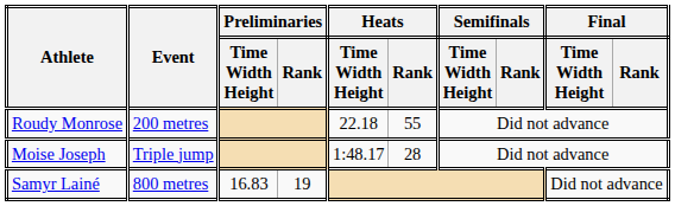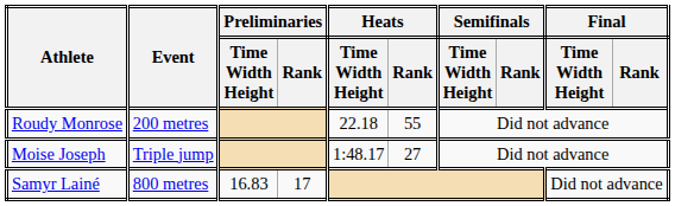 <table class=wikitable style="font-size:90%; border: double;">
 <tr>
 <th rowspan="2" style="border-right:double">Athlete</th>
 <th rowspan="2" style="border-right:double">Event</th>
 <th colspan="2" style="border-right:double; border-bottom:double;">Preliminaries</th>
 <th colspan="2" style="border-right:double; border-bottom:double;">Heats</th>
 <th colspan="2" style="border-right:double; border-bottom:double;">Semifinals</th>
 <th colspan="2" style="border-right:double; border-bottom:double;">Final</th>
 </tr>
 <tr>
 <th>Time<br>Width<br>Height</th>
 <th style="border-right:double">Rank</th>
 <th>Time<br>Width<br>Height</th>
 <th style="border-right:double">Rank</th>
 <th>Time<br>Width<br>Height</th>
 <th style="border-right:double">Rank</th>
 <th>Time<br>Width<br>Height</th>
 <th style="border-right:double">Rank</th>
 </tr>
 <tr style="border-top: double;">
 <td style="border-right:double"><a href='#'>Roudy Monrose</a></td>
 <td style="border-right:double"><a href='#'>200 metres</a></td>
 <td style="border-right:double" colspan= 2 bgcolor="wheat"></td>
 <td align=center>22.18</td>
 <td align=center style="border-right:double">55</td>
 <td colspan="4" align=center>Did not advance</td>
 </tr>
 <tr style="border-top: double;">
 <td style="border-right:double"><a href='#'>Moise Joseph</a></td>
 <td style="border-right:double"><a href='#'>Triple jump</a></td>
 <td style="border-right:double" colspan= 2 bgcolor="wheat"></td>
 <td align=center>1:48.17</td>
-<td align=center style="border-right:double">28</td>
+<td align=center style="border-right:double">27</td>
 <td colspan="4" align=center>Did not advance</td>
 </tr>
 <tr style="border-top: double;">
 <td style="border-right:double"><a href='#'>Samyr Lainé</a></td>
 <td style="border-right:double"><a href='#'>800 metres</a></td>
 <td align=center>16.83</td>
-<td align=center style="border-right:double">19</td>
+<td align=center style="border-right:double">17</td>
 <td style="border-right:double" colspan= 4  bgcolor="wheat"></td>
 <td colspan="2" align=center>Did not advance</td>
 </tr>
 </table>
